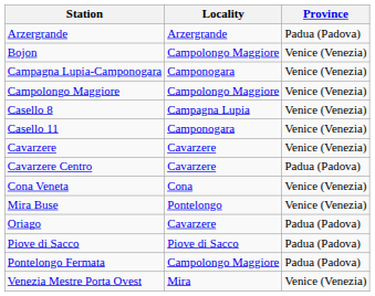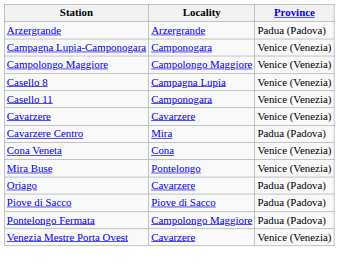 <table class="wikitable sortable">
 <tr>
 <th>Station</th>
 <th>Locality</th>
 <th><a href='#'>Province</a></th>
 </tr>
 <tr>
 <td><a href='#'>Arzergrande</a></td>
 <td><a href='#'>Arzergrande</a></td>
 <td>Padua (Padova)</td>
-</tr>
-<tr>
-<td><a href='#'>Bojon</a></td>
-<td><a href='#'>Campolongo Maggiore</a></td>
-<td>Venice (Venezia)</td>
 </tr>
 <tr>
 <td><a href='#'>Campagna Lupia-Camponogara</a></td>
 <td><a href='#'>Camponogara</a></td>
 <td>Venice (Venezia)</td>
 </tr>
 <tr>
 <td><a href='#'>Campolongo Maggiore</a></td>
 <td><a href='#'>Campolongo Maggiore</a></td>
 <td>Venice (Venezia)</td>
 </tr>
 <tr>
 <td><a href='#'>Casello 8</a></td>
 <td><a href='#'>Campagna Lupia</a></td>
 <td>Venice (Venezia)</td>
 </tr>
 <tr>
 <td><a href='#'>Casello 11</a></td>
 <td><a href='#'>Camponogara</a></td>
 <td>Venice (Venezia)</td>
 </tr>
 <tr>
 <td><a href='#'>Cavarzere</a></td>
 <td><a href='#'>Cavarzere</a></td>
 <td>Venice (Venezia)</td>
 </tr>
 <tr>
 <td><a href='#'>Cavarzere Centro</a></td>
-<td><a href='#'>Cavarzere</a></td>
+<td><a href='#'>Mira</a></td>
 <td>Padua (Padova)</td>
 </tr>
 <tr>
 <td><a href='#'>Cona Veneta</a></td>
 <td><a href='#'>Cona</a></td>
 <td>Venice (Venezia)</td>
 </tr>
 <tr>
 <td><a href='#'>Mira Buse</a></td>
 <td><a href='#'>Pontelongo</a></td>
 <td>Venice (Venezia)</td>
 </tr>
 <tr>
 <td><a href='#'>Oriago</a></td>
 <td><a href='#'>Cavarzere</a></td>
 <td>Padua (Padova)</td>
 </tr>
 <tr>
 <td><a href='#'>Piove di Sacco</a></td>
 <td><a href='#'>Piove di Sacco</a></td>
 <td>Padua (Padova)</td>
 </tr>
 <tr>
 <td><a href='#'>Pontelongo Fermata</a></td>
 <td><a href='#'>Campolongo Maggiore</a></td>
 <td>Padua (Padova)</td>
 </tr>
 <tr>
 <td><a href='#'>Venezia Mestre Porta Ovest</a></td>
-<td><a href='#'>Mira</a></td>
+<td><a href='#'>Cavarzere</a></td>
 <td>Venice (Venezia)</td>
 </tr>
 </table>
